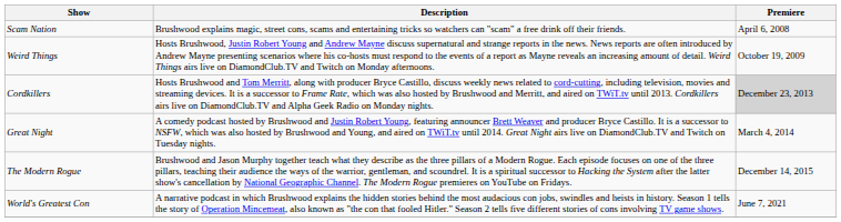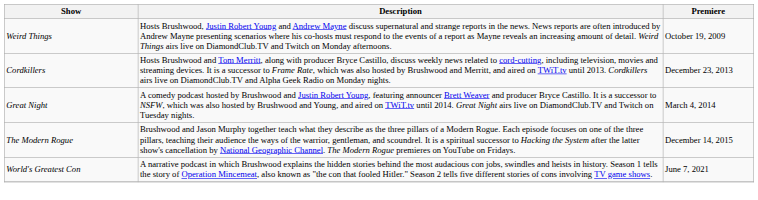 <table class="wikitable" style="font-size: 90%;">
 <tr>
 <th scope="col" style="width:15em;">Show</th>
 <th>Description</th>
 <th scope="col" style="width:10em;">Premiere</th>
-</tr>
-<tr>
-<td><em>Scam Nation</em><br></td>
-<td>Brushwood explains magic, street cons, scams and entertaining tricks so watchers can "scam" a free drink off their friends.</td>
-<td>April 6, 2008</td>
 </tr>
 <tr>
 <td><em>Weird Things</em></td>
 <td>Hosts Brushwood, <a href='#'>Justin Robert Young</a> and <a href='#'>Andrew Mayne</a> discuss supernatural and strange reports in the news. News reports are often introduced by Andrew Mayne presenting scenarios where his co-hosts must respond to the events of a report as Mayne reveals an increasing amount of detail. <em>Weird Things</em> airs live on DiamondClub.TV and Twitch on Monday afternoons.</td>
 <td>October 19, 2009</td>
 </tr>
 <tr>
 <td><em>Cordkillers</em></td>
 <td>Hosts Brushwood and <a href='#'>Tom Merritt</a>, along with producer Bryce Castillo, discuss weekly news related to <a href='#'>cord-cutting</a>, including television, movies and streaming devices. It is a successor to <em>Frame Rate</em>, which was also hosted by Brushwood and Merritt, and aired on <a href='#'>TWiT.tv</a> until 2013. <em>Cordkillers</em> airs live on DiamondClub.TV and Alpha Geek Radio on Monday nights.</td>
-<td style="background: lightgrey;">December 23, 2013</td>
+<td>December 23, 2013</td>
 </tr>
 <tr>
 <td><em>Great Night</em><br></td>
 <td>A comedy podcast hosted by Brushwood and <a href='#'>Justin Robert Young</a>, featuring announcer <a href='#'>Brett Weaver</a> and producer Bryce Castillo. It is a successor to <em>NSFW</em>, which was also hosted by Brushwood and Young, and aired on <a href='#'>TWiT.tv</a> until 2014. <em>Great Night</em> airs live on DiamondClub.TV and Twitch on Tuesday nights.</td>
 <td>March 4, 2014</td>
 </tr>
 <tr>
 <td><em>The Modern Rogue</em></td>
 <td>Brushwood and Jason Murphy together teach what they describe as the three pillars of a Modern Rogue. Each episode focuses on one of the three pillars, teaching their audience the ways of the warrior, gentleman, and scoundrel. It is a spiritual successor to <em>Hacking the System</em> after the latter show's cancellation by <a href='#'>National Geographic Channel</a>. <em>The Modern Rogue</em> premieres on YouTube on Fridays.</td>
 <td>December 14, 2015</td>
 </tr>
 <tr>
 <td><em>World's Greatest Con</em></td>
 <td>A narrative podcast in which Brushwood explains the hidden stories behind the most audacious con jobs, swindles and heists in history. Season 1 tells the story of <a href='#'>Operation Mincemeat</a>, also known as "the con that fooled Hitler." Season 2 tells five different stories of cons involving <a href='#'>TV game shows</a>.</td>
 <td>June 7, 2021</td>
 </tr>
 <tr>
 </tr>
 </table>
